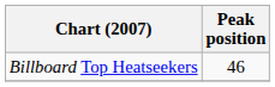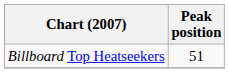 <table class="wikitable sortable">
 <tr>
 <th align="left">Chart (2007)</th>
 <th align="left">Peak<br>position</th>
 </tr>
 <tr>
 <td><em>Billboard</em> <a href='#'>Top Heatseekers</a></td>
-<td align="center">46</td>
+<td align="center">51</td>
 </tr>
 <tr>
 </tr>
 </table>
